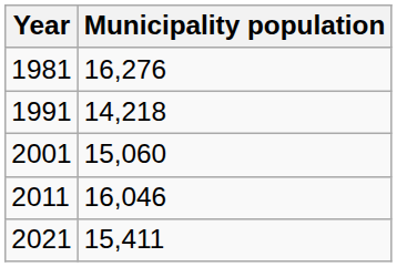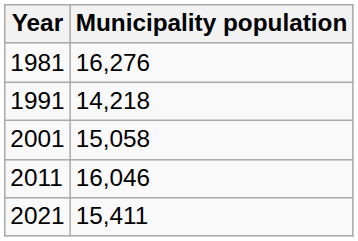 <table class=wikitable>
 <tr>
 <th>Year</th>
 <th>Municipality population</th>
 </tr>
 <tr>
 <td>1981</td>
 <td>16,276</td>
 </tr>
 <tr>
 <td>1991</td>
 <td>14,218</td>
 </tr>
 <tr>
 <td>2001</td>
-<td>15,060</td>
+<td>15,058</td>
 </tr>
 <tr>
 <td>2011</td>
 <td>16,046</td>
 </tr>
 <tr>
 <td>2021</td>
 <td>15,411</td>
 </tr>
 </table>
